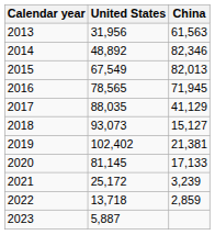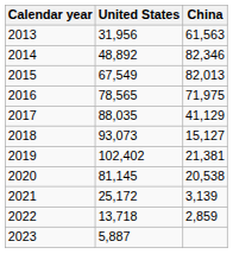 <table class="wikitable">
 <tr>
 <th>Calendar year</th>
 <th>United States</th>
 <th>China</th>
 </tr>
 <tr>
 <td>2013</td>
 <td>31,956</td>
 <td>61,563</td>
 </tr>
 <tr>
 <td>2014</td>
 <td>48,892</td>
 <td>82,346</td>
 </tr>
 <tr>
 <td>2015</td>
 <td>67,549</td>
 <td>82,013</td>
 </tr>
 <tr>
 <td>2016</td>
 <td>78,565</td>
-<td>71,945</td>
+<td>71,975</td>
 </tr>
 <tr>
 <td>2017</td>
 <td>88,035</td>
 <td>41,129</td>
 </tr>
 <tr>
 <td>2018</td>
 <td>93,073</td>
 <td>15,127</td>
 </tr>
 <tr>
 <td>2019</td>
 <td>102,402</td>
 <td>21,381</td>
 </tr>
 <tr>
 <td>2020</td>
 <td>81,145</td>
-<td>17,133</td>
+<td>20,538</td>
 </tr>
 <tr>
 <td>2021</td>
 <td>25,172</td>
-<td>3,239</td>
+<td>3,139</td>
 </tr>
 <tr>
 <td>2022</td>
 <td>13,718</td>
 <td>2,859</td>
 </tr>
 <tr>
 <td>2023</td>
 <td>5,887</td>
 <td></td>
 </tr>
 </table>
